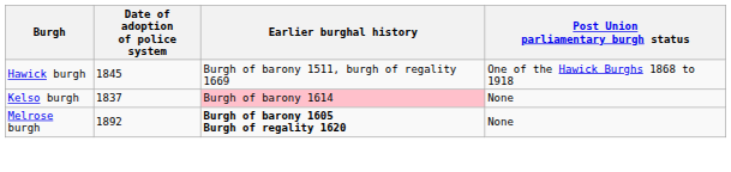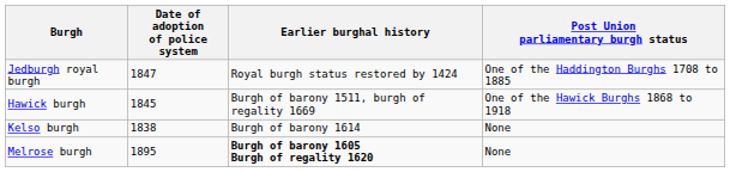 <table class="wikitable">
 <tr>
 <th>Burgh</th>
 <th>Date of adoption <br> of police system</th>
 <th>Earlier burghal history</th>
 <th><a href='#'>Post Union</a> <br> <a href='#'>parliamentary burgh</a> status</th>
+</tr>
+<tr>
+<td><a href='#'>Jedburgh</a> royal burgh</td>
+<td>1847</td>
+<td>Royal burgh status restored by 1424</td>
+<td>One of the <a href='#'>Haddington Burghs</a> 1708 to 1885</td>
 </tr>
 <tr>
 <td><a href='#'>Hawick</a> burgh</td>
 <td>1845</td>
 <td>Burgh of barony 1511, burgh of regality 1669</td>
 <td>One of the <a href='#'>Hawick Burghs</a> 1868 to 1918</td>
 </tr>
 <tr>
 <td><a href='#'>Kelso</a> burgh</td>
-<td>1837</td>
-<td style="background: pink;">Burgh of barony 1614</td>
+<td>1838</td>
+<td>Burgh of barony 1614</td>
 <td>None</td>
 </tr>
 <tr>
 <td><a href='#'>Melrose</a> burgh</td>
-<td>1892</td>
+<td>1895</td>
 <td><strong>Burgh of barony 1605 <br> Burgh of regality 1620</strong></td>
 <td>None</td>
 </tr>
 </table>
